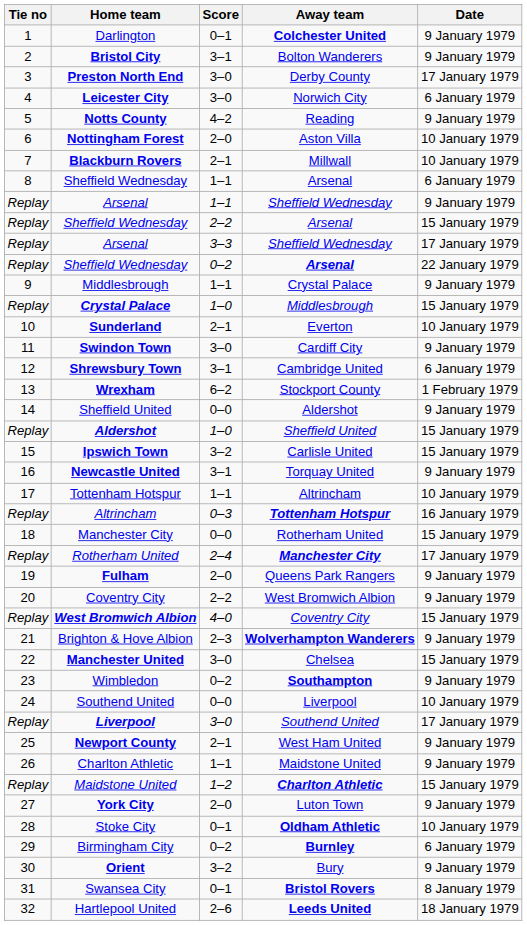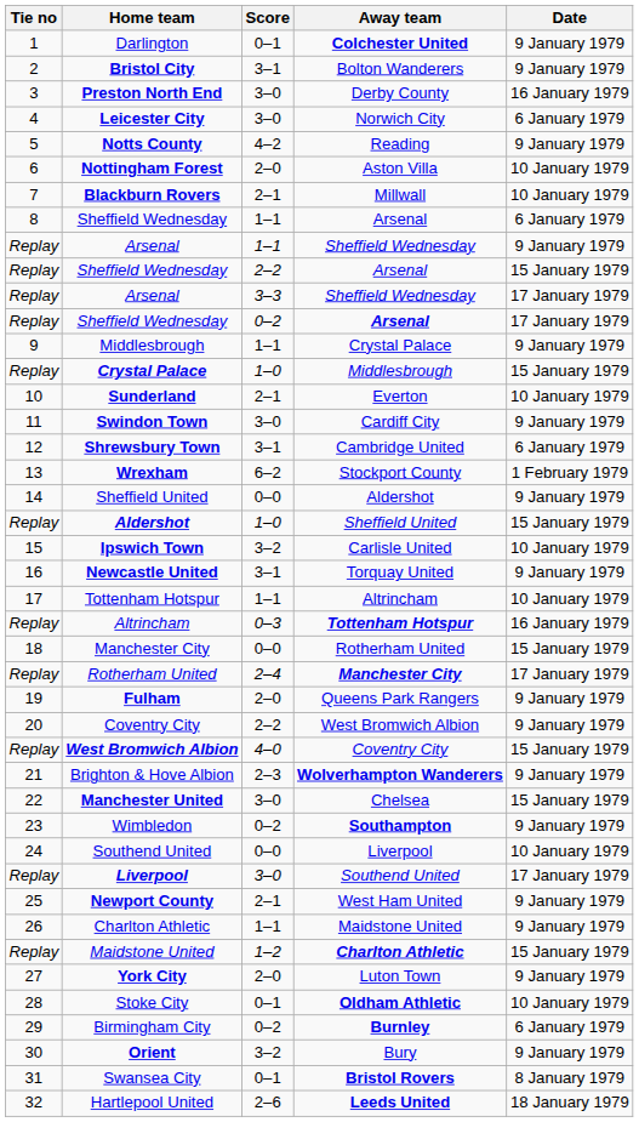 <table class="wikitable" style="text-align: center">
 <tr>
 <th>Tie no</th>
 <th>Home team</th>
 <th>Score</th>
 <th>Away team</th>
 <th>Date</th>
 </tr>
 <tr>
 <td>1</td>
 <td><a href='#'>Darlington</a></td>
 <td>0–1</td>
 <td><strong><a href='#'>Colchester United</a></strong></td>
 <td>9 January 1979</td>
 </tr>
 <tr>
 <td>2</td>
 <td><strong><a href='#'>Bristol City</a></strong></td>
 <td>3–1</td>
 <td><a href='#'>Bolton Wanderers</a></td>
 <td>9 January 1979</td>
 </tr>
 <tr>
 <td>3</td>
 <td><strong><a href='#'>Preston North End</a></strong></td>
 <td>3–0</td>
 <td><a href='#'>Derby County</a></td>
-<td>17 January 1979</td>
+<td>16 January 1979</td>
 </tr>
 <tr>
 <td>4</td>
 <td><strong><a href='#'>Leicester City</a></strong></td>
 <td>3–0</td>
 <td><a href='#'>Norwich City</a></td>
 <td>6 January 1979</td>
 </tr>
 <tr>
 <td>5</td>
 <td><strong><a href='#'>Notts County</a></strong></td>
 <td>4–2</td>
 <td><a href='#'>Reading</a></td>
 <td>9 January 1979</td>
 </tr>
 <tr>
 <td>6</td>
 <td><strong><a href='#'>Nottingham Forest</a></strong></td>
 <td>2–0</td>
 <td><a href='#'>Aston Villa</a></td>
 <td>10 January 1979</td>
 </tr>
 <tr>
 <td>7</td>
 <td><strong><a href='#'>Blackburn Rovers</a></strong></td>
 <td>2–1</td>
 <td><a href='#'>Millwall</a></td>
 <td>10 January 1979</td>
 </tr>
 <tr>
 <td>8</td>
 <td><a href='#'>Sheffield Wednesday</a></td>
 <td>1–1</td>
 <td><a href='#'>Arsenal</a></td>
 <td>6 January 1979</td>
 </tr>
 <tr>
 <td><em>Replay</em></td>
 <td><em><a href='#'>Arsenal</a></em></td>
 <td><em>1–1</em></td>
 <td><em><a href='#'>Sheffield Wednesday</a></em></td>
 <td>9 January 1979</td>
 </tr>
 <tr>
 <td><em>Replay</em></td>
 <td><em><a href='#'>Sheffield Wednesday</a></em></td>
 <td><em>2–2</em></td>
 <td><em><a href='#'>Arsenal</a></em></td>
 <td>15 January 1979</td>
 </tr>
 <tr>
 <td><em>Replay</em></td>
 <td><em><a href='#'>Arsenal</a></em></td>
 <td><em>3–3</em></td>
 <td><em><a href='#'>Sheffield Wednesday</a></em></td>
 <td>17 January 1979</td>
 </tr>
 <tr>
 <td><em>Replay</em></td>
 <td><em><a href='#'>Sheffield Wednesday</a></em></td>
 <td><em>0–2</em></td>
 <td><strong><em><a href='#'>Arsenal</a></em></strong></td>
-<td>22 January 1979</td>
+<td>17 January 1979</td>
 </tr>
 <tr>
 <td>9</td>
 <td><a href='#'>Middlesbrough</a></td>
 <td>1–1</td>
 <td><a href='#'>Crystal Palace</a></td>
 <td>9 January 1979</td>
 </tr>
 <tr>
 <td><em>Replay</em></td>
 <td><strong><em><a href='#'>Crystal Palace</a></em></strong></td>
 <td><em>1–0</em></td>
 <td><em><a href='#'>Middlesbrough</a></em></td>
 <td>15 January 1979</td>
 </tr>
 <tr>
 <td>10</td>
 <td><strong><a href='#'>Sunderland</a></strong></td>
 <td>2–1</td>
 <td><a href='#'>Everton</a></td>
 <td>10 January 1979</td>
 </tr>
 <tr>
 <td>11</td>
 <td><strong><a href='#'>Swindon Town</a></strong></td>
 <td>3–0</td>
 <td><a href='#'>Cardiff City</a></td>
 <td>9 January 1979</td>
 </tr>
 <tr>
 <td>12</td>
 <td><strong><a href='#'>Shrewsbury Town</a></strong></td>
 <td>3–1</td>
 <td><a href='#'>Cambridge United</a></td>
 <td>6 January 1979</td>
 </tr>
 <tr>
 <td>13</td>
 <td><strong><a href='#'>Wrexham</a></strong></td>
 <td>6–2</td>
 <td><a href='#'>Stockport County</a></td>
 <td>1 February 1979</td>
 </tr>
 <tr>
 <td>14</td>
 <td><a href='#'>Sheffield United</a></td>
 <td>0–0</td>
 <td><a href='#'>Aldershot</a></td>
 <td>9 January 1979</td>
 </tr>
 <tr>
 <td><em>Replay</em></td>
 <td><strong><em><a href='#'>Aldershot</a></em></strong></td>
 <td><em>1–0</em></td>
 <td><em><a href='#'>Sheffield United</a></em></td>
 <td>15 January 1979</td>
 </tr>
 <tr>
 <td>15</td>
 <td><strong><a href='#'>Ipswich Town</a></strong></td>
 <td>3–2</td>
 <td><a href='#'>Carlisle United</a></td>
-<td>15 January 1979</td>
+<td>10 January 1979</td>
 </tr>
 <tr>
 <td>16</td>
 <td><strong><a href='#'>Newcastle United</a></strong></td>
 <td>3–1</td>
 <td><a href='#'>Torquay United</a></td>
 <td>9 January 1979</td>
 </tr>
 <tr>
 <td>17</td>
 <td><a href='#'>Tottenham Hotspur</a></td>
 <td>1–1</td>
 <td><a href='#'>Altrincham</a></td>
 <td>10 January 1979</td>
 </tr>
 <tr>
 <td><em>Replay</em></td>
 <td><em><a href='#'>Altrincham</a></em></td>
 <td><em>0–3</em></td>
 <td><strong><em><a href='#'>Tottenham Hotspur</a></em></strong></td>
 <td>16 January 1979</td>
 </tr>
 <tr>
 <td>18</td>
 <td><a href='#'>Manchester City</a></td>
 <td>0–0</td>
 <td><a href='#'>Rotherham United</a></td>
 <td>15 January 1979</td>
 </tr>
 <tr>
 <td><em>Replay</em></td>
 <td><em><a href='#'>Rotherham United</a></em></td>
 <td><em>2–4</em></td>
 <td><strong><em><a href='#'>Manchester City</a></em></strong></td>
 <td>17 January 1979</td>
 </tr>
 <tr>
 <td>19</td>
 <td><strong><a href='#'>Fulham</a></strong></td>
 <td>2–0</td>
 <td><a href='#'>Queens Park Rangers</a></td>
 <td>9 January 1979</td>
 </tr>
 <tr>
 <td>20</td>
 <td><a href='#'>Coventry City</a></td>
 <td>2–2</td>
 <td><a href='#'>West Bromwich Albion</a></td>
 <td>9 January 1979</td>
 </tr>
 <tr>
 <td><em>Replay</em></td>
 <td><strong><em><a href='#'>West Bromwich Albion</a></em></strong></td>
 <td><em>4–0</em></td>
 <td><em><a href='#'>Coventry City</a></em></td>
 <td>15 January 1979</td>
 </tr>
 <tr>
 <td>21</td>
 <td><a href='#'>Brighton & Hove Albion</a></td>
 <td>2–3</td>
 <td><strong><a href='#'>Wolverhampton Wanderers</a></strong></td>
 <td>9 January 1979</td>
 </tr>
 <tr>
 <td>22</td>
 <td><strong><a href='#'>Manchester United</a></strong></td>
 <td>3–0</td>
 <td><a href='#'>Chelsea</a></td>
 <td>15 January 1979</td>
 </tr>
 <tr>
 <td>23</td>
 <td><a href='#'>Wimbledon</a></td>
 <td>0–2</td>
 <td><strong><a href='#'>Southampton</a></strong></td>
 <td>9 January 1979</td>
 </tr>
 <tr>
 <td>24</td>
 <td><a href='#'>Southend United</a></td>
 <td>0–0</td>
 <td><a href='#'>Liverpool</a></td>
 <td>10 January 1979</td>
 </tr>
 <tr>
 <td><em>Replay</em></td>
 <td><strong><em><a href='#'>Liverpool</a></em></strong></td>
 <td><em>3–0</em></td>
 <td><em><a href='#'>Southend United</a></em></td>
 <td>17 January 1979</td>
 </tr>
 <tr>
 <td>25</td>
 <td><strong><a href='#'>Newport County</a></strong></td>
 <td>2–1</td>
 <td><a href='#'>West Ham United</a></td>
 <td>9 January 1979</td>
 </tr>
 <tr>
 <td>26</td>
 <td><a href='#'>Charlton Athletic</a></td>
 <td>1–1</td>
 <td><a href='#'>Maidstone United</a></td>
 <td>9 January 1979</td>
 </tr>
 <tr>
 <td><em>Replay</em></td>
 <td><em><a href='#'>Maidstone United</a></em></td>
 <td><em>1–2</em></td>
 <td><strong><em><a href='#'>Charlton Athletic</a></em></strong></td>
 <td>15 January 1979</td>
 </tr>
 <tr>
 <td>27</td>
 <td><strong><a href='#'>York City</a></strong></td>
 <td>2–0</td>
 <td><a href='#'>Luton Town</a></td>
 <td>9 January 1979</td>
 </tr>
 <tr>
 <td>28</td>
 <td><a href='#'>Stoke City</a></td>
 <td>0–1</td>
 <td><strong><a href='#'>Oldham Athletic</a></strong></td>
 <td>10 January 1979</td>
 </tr>
 <tr>
 <td>29</td>
 <td><a href='#'>Birmingham City</a></td>
 <td>0–2</td>
 <td><strong><a href='#'>Burnley</a></strong></td>
 <td>6 January 1979</td>
 </tr>
 <tr>
 <td>30</td>
 <td><strong><a href='#'>Orient</a></strong></td>
 <td>3–2</td>
 <td><a href='#'>Bury</a></td>
 <td>9 January 1979</td>
 </tr>
 <tr>
 <td>31</td>
 <td><a href='#'>Swansea City</a></td>
 <td>0–1</td>
 <td><strong><a href='#'>Bristol Rovers</a></strong></td>
 <td>8 January 1979</td>
 </tr>
 <tr>
 <td>32</td>
 <td><a href='#'>Hartlepool United</a></td>
 <td>2–6</td>
 <td><strong><a href='#'>Leeds United</a></strong></td>
 <td>18 January 1979</td>
 </tr>
 </table>
